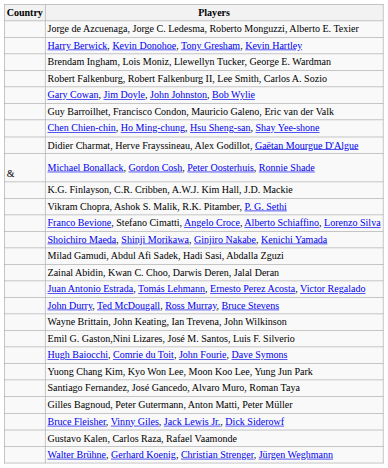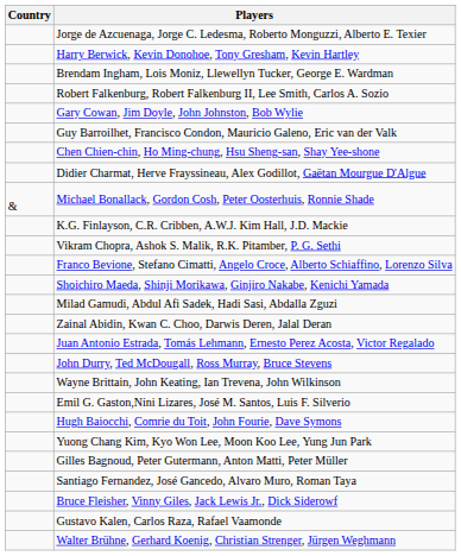 <table class="wikitable" style="font-size:95%;">
 <tr>
 <th>Country</th>
 <th>Players</th>
 </tr>
 <tr>
 <td></td>
 <td>Jorge de Azcuenaga, Jorge C. Ledesma, Roberto Monguzzi, Alberto E. Texier</td>
 </tr>
 <tr>
 <td></td>
 <td><a href='#'>Harry Berwick</a>, <a href='#'>Kevin Donohoe</a>, <a href='#'>Tony Gresham</a>, <a href='#'>Kevin Hartley</a></td>
 </tr>
 <tr>
 <td></td>
 <td>Brendam Ingham, Lois Moniz, Llewellyn Tucker, George E. Wardman</td>
 </tr>
 <tr>
 <td></td>
 <td>Robert Falkenburg, Robert Falkenburg II, Lee Smith, Carlos A. Sozio</td>
 </tr>
 <tr>
 <td></td>
 <td><a href='#'>Gary Cowan</a>, <a href='#'>Jim Doyle</a>, <a href='#'>John Johnston</a>, <a href='#'>Bob Wylie</a></td>
 </tr>
 <tr>
 <td></td>
 <td>Guy Barroilhet, Francisco Condon, Mauricio Galeno, Eric van der Valk</td>
 </tr>
 <tr>
 <td></td>
 <td><a href='#'>Chen Chien-chin</a>, <a href='#'>Ho Ming-chung</a>, <a href='#'>Hsu Sheng-san</a>, <a href='#'>Shay Yee-shone</a></td>
 </tr>
 <tr>
 <td></td>
 <td>Didier Charmat, Herve Frayssineau, Alex Godillot, <a href='#'>Gaëtan Mourgue D'Algue</a></td>
 </tr>
 <tr>
 <td><br>& </td>
 <td><a href='#'>Michael Bonallack</a>, <a href='#'>Gordon Cosh</a>, <a href='#'>Peter Oosterhuis</a>, <a href='#'>Ronnie Shade</a></td>
 </tr>
 <tr>
 <td></td>
 <td>K.G. Finlayson, C.R. Cribben, A.W.J. Kim Hall, J.D. Mackie</td>
 </tr>
 <tr>
 <td></td>
 <td>Vikram Chopra, Ashok S. Malik, R.K. Pitamber, <a href='#'>P. G. Sethi</a></td>
 </tr>
 <tr>
 <td></td>
 <td><a href='#'>Franco Bevione</a>, Stefano Cimatti, <a href='#'>Angelo Croce</a>, <a href='#'>Alberto Schiaffino</a>, <a href='#'>Lorenzo Silva</a></td>
 </tr>
 <tr>
 <td></td>
 <td><a href='#'>Shoichiro Maeda</a>, <a href='#'>Shinji Morikawa</a>, <a href='#'>Ginjiro Nakabe</a>, <a href='#'>Kenichi Yamada</a></td>
 </tr>
 <tr>
 <td></td>
 <td>Milad Gamudi, Abdul Afi Sadek, Hadi Sasi, Abdalla Zguzi</td>
 </tr>
 <tr>
 <td></td>
 <td>Zainal Abidin, Kwan C. Choo, Darwis Deren, Jalal Deran</td>
 </tr>
 <tr>
 <td></td>
 <td><a href='#'>Juan Antonio Estrada</a>, <a href='#'>Tomás Lehmann</a>, <a href='#'>Ernesto Perez Acosta</a>, <a href='#'>Victor Regalado</a></td>
 </tr>
 <tr>
 <td></td>
 <td><a href='#'>John Durry</a>, <a href='#'>Ted McDougall</a>, <a href='#'>Ross Murray</a>, <a href='#'>Bruce Stevens</a></td>
 </tr>
 <tr>
 <td></td>
 <td>Wayne Brittain, John Keating, Ian Trevena, John Wilkinson</td>
 </tr>
 <tr>
 <td></td>
 <td>Emil G. Gaston,Nini Lizares, José M. Santos, Luis F. Silverio</td>
 </tr>
 <tr>
 <td></td>
 <td><a href='#'>Hugh Baiocchi</a>, <a href='#'>Comrie du Toit</a>, <a href='#'>John Fourie</a>, <a href='#'>Dave Symons</a></td>
 </tr>
 <tr>
 <td></td>
 <td>Yuong Chang Kim, Kyo Won Lee, Moon Koo Lee, Yung Jun Park</td>
 </tr>
 <tr>
 <td></td>
-<td>Santiago Fernandez, José Gancedo, Alvaro Muro, Roman Taya</td>
+<td>Gilles Bagnoud, Peter Gutermann, Anton Matti, Peter Müller</td>
 </tr>
 <tr>
 <td></td>
-<td>Gilles Bagnoud, Peter Gutermann, Anton Matti, Peter Müller</td>
+<td>Santiago Fernandez, José Gancedo, Alvaro Muro, Roman Taya</td>
 </tr>
 <tr>
 <td></td>
 <td><a href='#'>Bruce Fleisher</a>, <a href='#'>Vinny Giles</a>, <a href='#'>Jack Lewis Jr.</a>, <a href='#'>Dick Siderowf</a></td>
 </tr>
 <tr>
 <td></td>
 <td>Gustavo Kalen, Carlos Raza, Rafael Vaamonde</td>
 </tr>
 <tr>
 <td></td>
 <td><a href='#'>Walter Brühne</a>, <a href='#'>Gerhard Koenig</a>, <a href='#'>Christian Strenger</a>, <a href='#'>Jürgen Weghmann</a></td>
 </tr>
 </table>
